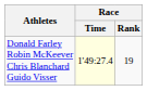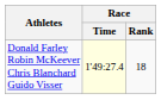 <table class="wikitable" border="1" style="font-size:90%">
 <tr>
 <th rowspan=2>Athletes</th>
 <th colspan=2>Race</th>
 </tr>
 <tr>
 <th>Time</th>
 <th>Rank</th>
 </tr>
 <tr>
 <td><a href='#'>Donald Farley</a><br><a href='#'>Robin McKeever</a><br><a href='#'>Chris Blanchard</a><br><a href='#'>Guido Visser</a></td>
 <td align=center style="background: lightyellow;">1'49:27.4</td>
-<td align=center>19</td>
+<td align=center>18</td>
 </tr>
 </table>
